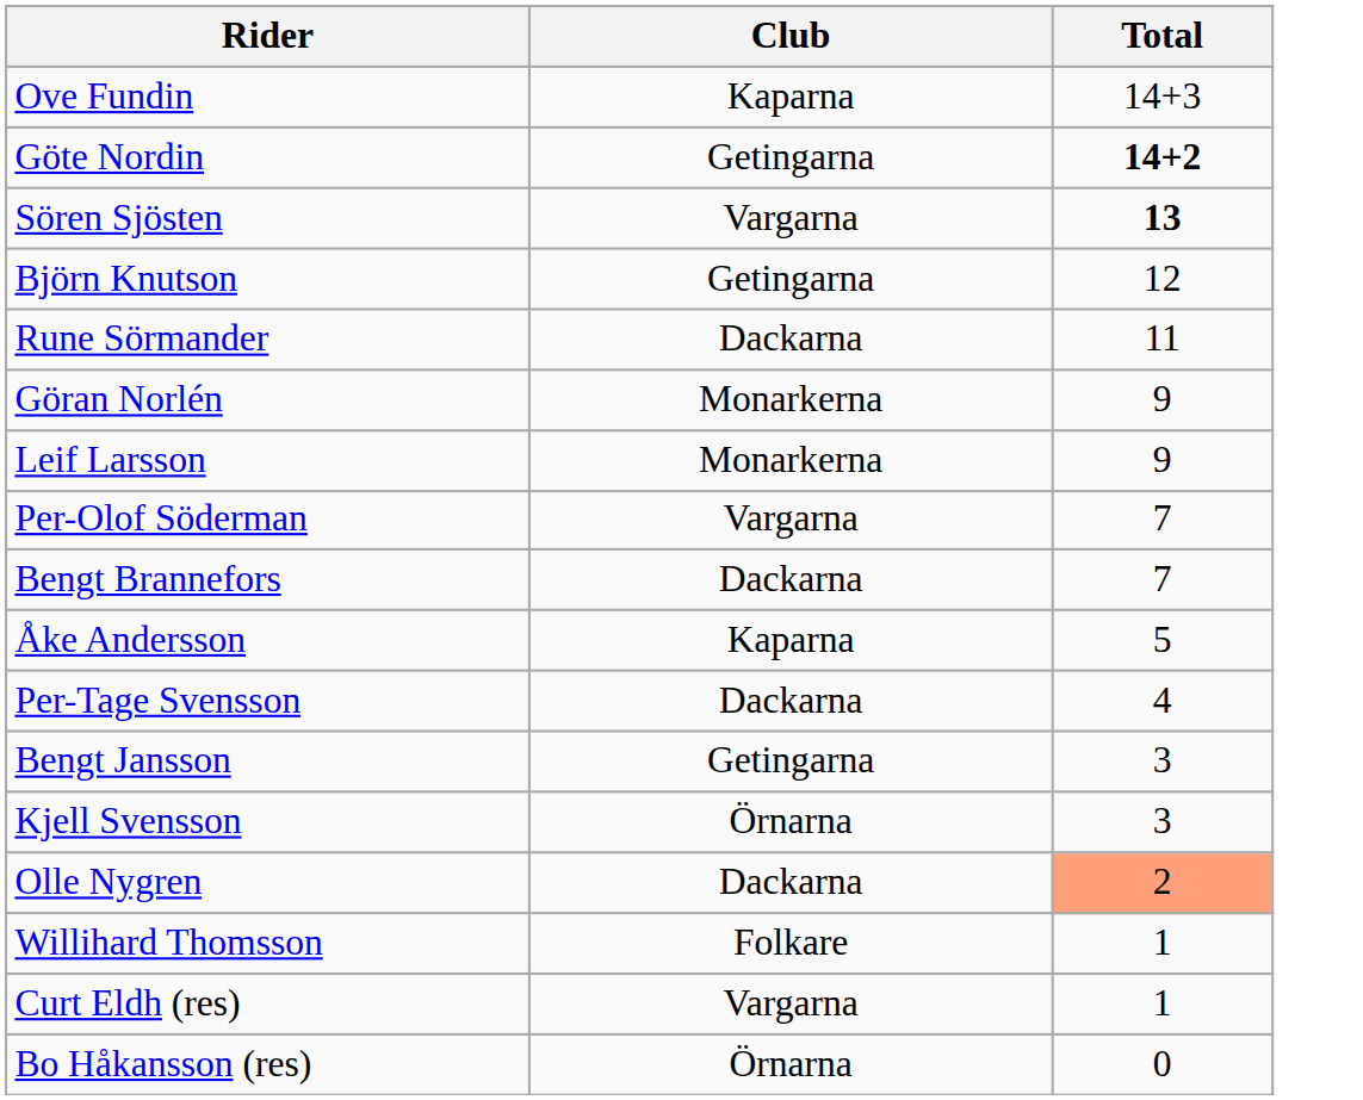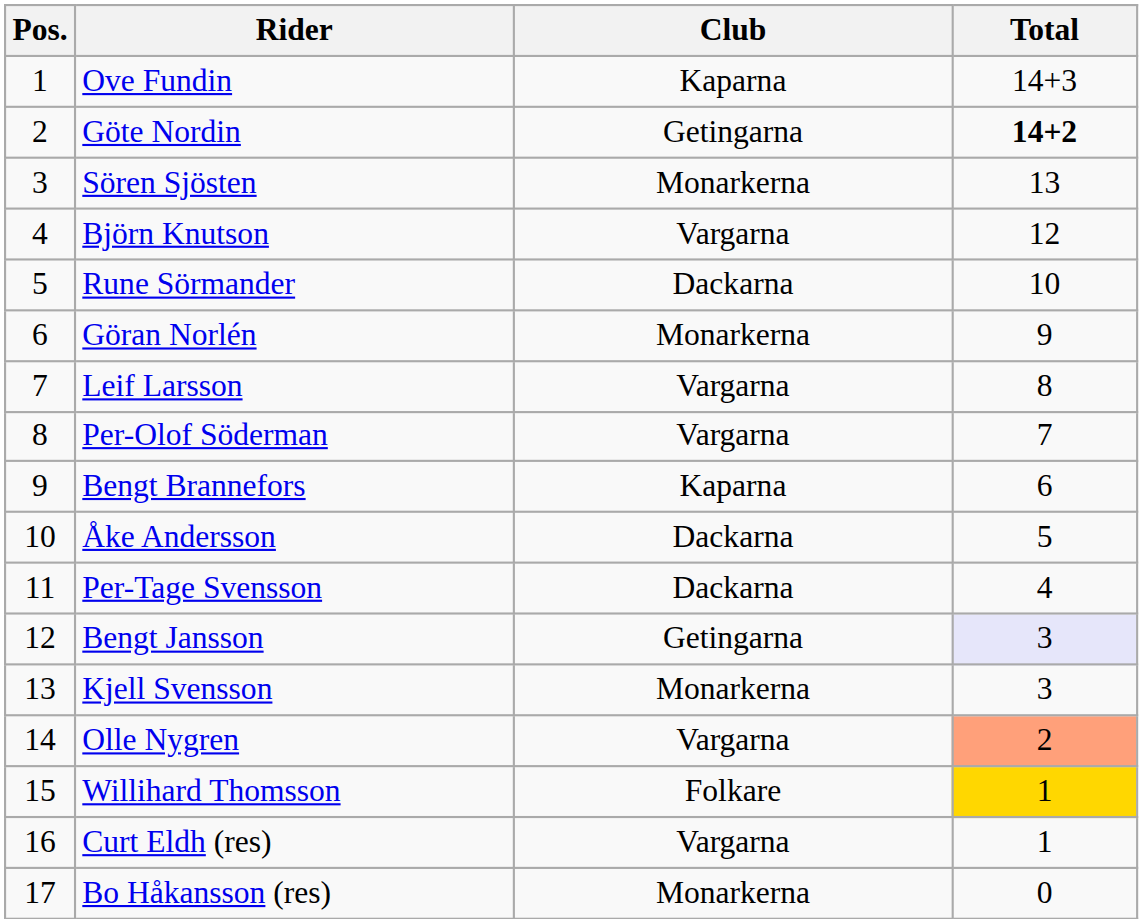 <table class=wikitable style="font-size:93%;">
 <tr>
+<th width=25px>Pos.</th>
 <th width=200px>Rider</th>
 <th width=200px>Club</th>
 <th width=80px>Total</th>
 </tr>
 <tr align=center>
+<td>1</td>
 <td align=left><a href='#'>Ove Fundin</a></td>
 <td>Kaparna</td>
 <td>14+3</td>
 </tr>
 <tr align=center>
+<td>2</td>
 <td align=left><a href='#'>Göte Nordin</a></td>
 <td>Getingarna</td>
 <td><strong>14+2</strong></td>
 </tr>
 <tr align=center>
+<td>3</td>
 <td align=left><a href='#'>Sören Sjösten</a></td>
-<td>Vargarna</td>
-<td><strong>13</strong></td>
+<td>Monarkerna</td>
+<td>13</td>
 </tr>
 <tr align=center>
+<td>4</td>
 <td align=left><a href='#'>Björn Knutson</a></td>
-<td>Getingarna</td>
+<td>Vargarna</td>
 <td>12</td>
 </tr>
 <tr align=center>
+<td>5</td>
 <td align=left><a href='#'>Rune Sörmander</a></td>
 <td>Dackarna</td>
-<td>11</td>
+<td>10</td>
 </tr>
 <tr align=center>
+<td>6</td>
 <td align=left><a href='#'>Göran Norlén</a></td>
 <td>Monarkerna</td>
 <td>9</td>
 </tr>
 <tr align=center>
+<td>7</td>
 <td align=left><a href='#'>Leif Larsson</a></td>
-<td>Monarkerna</td>
-<td>9</td>
+<td>Vargarna</td>
+<td>8</td>
 </tr>
 <tr align=center>
+<td>8</td>
 <td align=left><a href='#'>Per-Olof Söderman</a></td>
 <td>Vargarna</td>
 <td>7</td>
 </tr>
 <tr align=center>
+<td>9</td>
 <td align=left><a href='#'>Bengt Brannefors</a></td>
-<td>Dackarna</td>
-<td>7</td>
+<td>Kaparna</td>
+<td>6</td>
 </tr>
 <tr align=center>
+<td>10</td>
 <td align=left><a href='#'>Åke Andersson</a></td>
-<td>Kaparna</td>
+<td>Dackarna</td>
 <td>5</td>
 </tr>
 <tr align=center>
+<td>11</td>
 <td align=left><a href='#'>Per-Tage Svensson</a></td>
 <td>Dackarna</td>
 <td>4</td>
 </tr>
 <tr align=center>
+<td>12</td>
 <td align=left><a href='#'>Bengt Jansson</a></td>
 <td>Getingarna</td>
+<td style="background: lavender;">3</td>
+</tr>
+<tr align=center>
+<td>13</td>
+<td align=left><a href='#'>Kjell Svensson</a></td>
+<td>Monarkerna</td>
 <td>3</td>
 </tr>
 <tr align=center>
-<td align=left><a href='#'>Kjell Svensson</a></td>
-<td>Örnarna</td>
-<td>3</td>
-</tr>
-<tr align=center>
+<td>14</td>
 <td align=left><a href='#'>Olle Nygren</a></td>
-<td>Dackarna</td>
+<td>Vargarna</td>
 <td style="background: lightsalmon;">2</td>
 </tr>
 <tr align=center>
+<td>15</td>
 <td align=left><a href='#'>Willihard Thomsson</a></td>
 <td>Folkare</td>
-<td>1</td>
+<td style="background: gold;">1</td>
 </tr>
 <tr align=center>
+<td>16</td>
 <td align=left><a href='#'>Curt Eldh</a> (res)</td>
 <td>Vargarna</td>
 <td>1</td>
 </tr>
 <tr align=center>
+<td>17</td>
 <td align=left><a href='#'>Bo Håkansson</a> (res)</td>
-<td>Örnarna</td>
+<td>Monarkerna</td>
 <td>0</td>
 </tr>
 </table>
